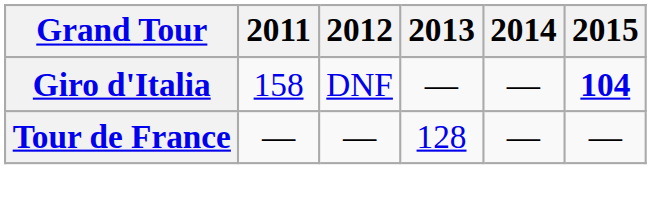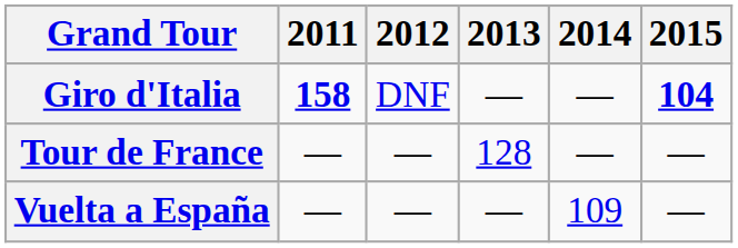 <table class="wikitable plainrowheaders">
 <tr>
 <th scope="col"><a href='#'>Grand Tour</a></th>
 <th scope="col">2011</th>
 <th scope="col">2012</th>
 <th scope="col">2013</th>
 <th scope="col">2014</th>
 <th scope="col">2015</th>
 </tr>
 <tr style="text-align:center;">
 <th scope="row"> <a href='#'>Giro d'Italia</a></th>
-<td><a href='#'>158</a></td>
+<td><strong><a href='#'>158</a></strong></td>
 <td><a href='#'>DNF</a></td>
 <td>—</td>
 <td>—</td>
 <td><strong><a href='#'>104</a></strong></td>
 </tr>
 <tr style="text-align:center;">
 <th scope="row"> <a href='#'>Tour de France</a></th>
 <td>—</td>
 <td>—</td>
 <td><a href='#'>128</a></td>
 <td>—</td>
 <td>—</td>
 </tr>
+<tr style="text-align:center;">
+<th scope="row"> <a href='#'>Vuelta a España</a></th>
+<td>—</td>
+<td>—</td>
+<td>—</td>
+<td><a href='#'>109</a></td>
+<td>—</td>
+</tr>
 </table>
